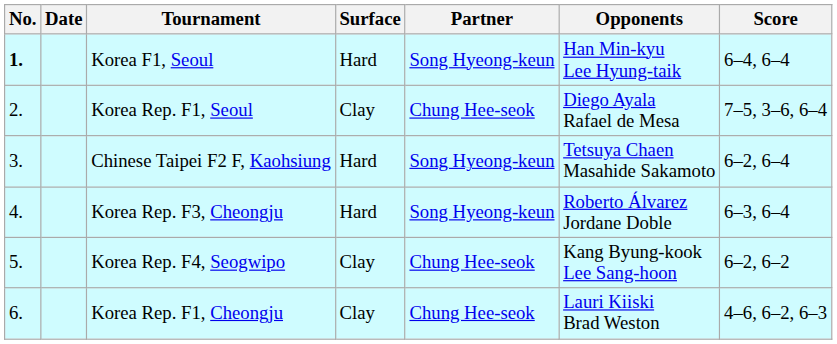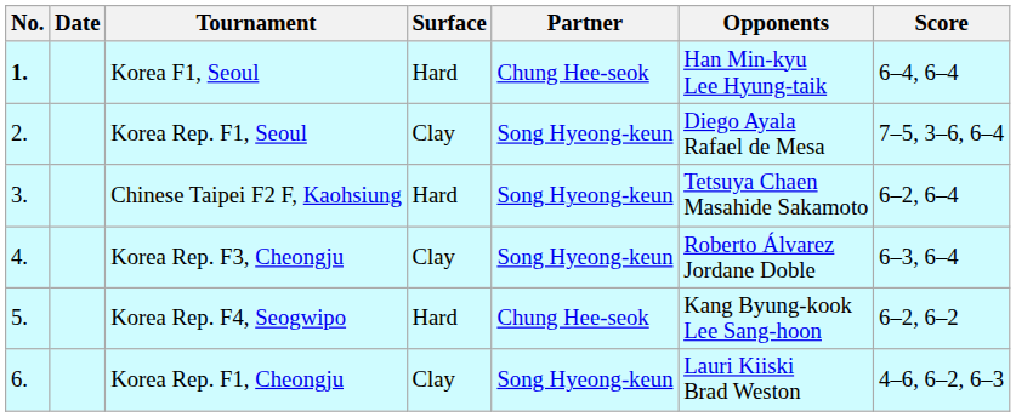 <table class="sortable wikitable">
 <tr>
 <th>No.</th>
 <th>Date</th>
 <th>Tournament</th>
 <th>Surface</th>
 <th>Partner</th>
 <th>Opponents</th>
 <th class="unsortable">Score</th>
 </tr>
 <tr style="background:#cffcff;">
 <td><strong>1.</strong></td>
 <td></td>
 <td>Korea F1, <a href='#'>Seoul</a></td>
 <td>Hard</td>
-<td> <a href='#'>Song Hyeong-keun</a></td>
+<td> <a href='#'>Chung Hee-seok</a></td>
 <td> <a href='#'>Han Min-kyu</a><br> <a href='#'>Lee Hyung-taik</a></td>
 <td>6–4, 6–4</td>
 </tr>
 <tr style="background:#cffcff;">
 <td>2.</td>
 <td></td>
 <td>Korea Rep. F1, <a href='#'>Seoul</a></td>
 <td>Clay</td>
-<td> <a href='#'>Chung Hee-seok</a></td>
+<td> <a href='#'>Song Hyeong-keun</a></td>
 <td> <a href='#'>Diego Ayala</a><br> Rafael de Mesa</td>
 <td>7–5, 3–6, 6–4</td>
 </tr>
 <tr style="background:#cffcff;">
 <td>3.</td>
 <td></td>
 <td>Chinese Taipei F2 F, <a href='#'>Kaohsiung</a></td>
 <td>Hard</td>
 <td> <a href='#'>Song Hyeong-keun</a></td>
 <td> <a href='#'>Tetsuya Chaen</a><br> Masahide Sakamoto</td>
 <td>6–2, 6–4</td>
 </tr>
 <tr style="background:#cffcff;">
 <td>4.</td>
 <td></td>
 <td>Korea Rep. F3, <a href='#'>Cheongju</a></td>
-<td>Hard</td>
+<td>Clay</td>
 <td> <a href='#'>Song Hyeong-keun</a></td>
 <td> <a href='#'>Roberto Álvarez</a><br> Jordane Doble</td>
 <td>6–3, 6–4</td>
 </tr>
 <tr style="background:#cffcff;">
 <td>5.</td>
 <td></td>
 <td>Korea Rep. F4, <a href='#'>Seogwipo</a></td>
-<td>Clay</td>
+<td>Hard</td>
 <td> <a href='#'>Chung Hee-seok</a></td>
 <td> Kang Byung-kook<br> <a href='#'>Lee Sang-hoon</a></td>
 <td>6–2, 6–2</td>
 </tr>
 <tr style="background:#cffcff;">
 <td>6.</td>
 <td></td>
 <td>Korea Rep. F1, <a href='#'>Cheongju</a></td>
 <td>Clay</td>
-<td> <a href='#'>Chung Hee-seok</a></td>
+<td> <a href='#'>Song Hyeong-keun</a></td>
 <td> <a href='#'>Lauri Kiiski</a><br> Brad Weston</td>
 <td>4–6, 6–2, 6–3</td>
 </tr>
 </table>
